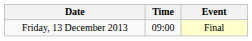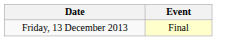 <table class = "wikitable" style="text-align:center;">
 <tr>
 <th width=220>Date</th>
-<th width=50>Time</th>
 <th width=100>Event</th>
 </tr>
 <tr>
 <td>Friday, 13 December 2013</td>
-<td>09:00</td>
 <td bgcolor=ffffcc>Final</td>
 </tr>
 </table>
